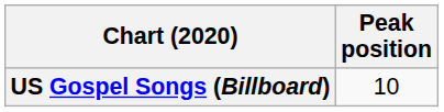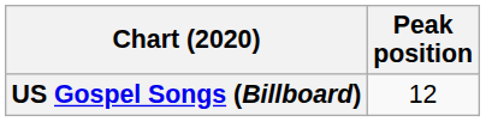 <table class="wikitable sortable plainrowheaders">
 <tr>
 <th scope="col">Chart (2020)</th>
 <th scope="col">Peak<br>position</th>
 </tr>
 <tr>
 <th scope="row">US <a href='#'>Gospel Songs</a> (<em>Billboard</em>)</th>
-<td align="center">10</td>
+<td align="center">12</td>
 </tr>
 </table>
